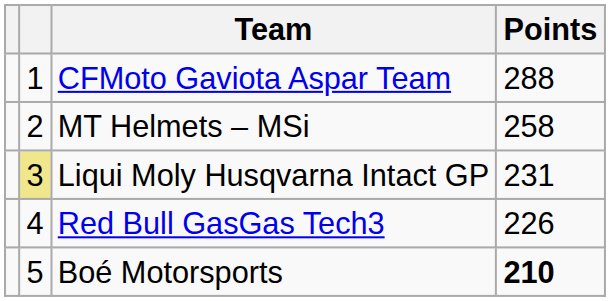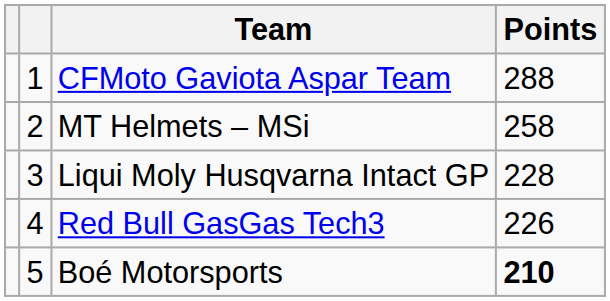 <table class="wikitable" style="font-size: 95%;">
 <tr>
 <th></th>
 <th></th>
 <th>Team</th>
 <th>Points</th>
 </tr>
 <tr>
 <td></td>
 <td align=center>1</td>
 <td> <a href='#'>CFMoto Gaviota Aspar Team</a></td>
 <td align=left>288</td>
 </tr>
 <tr>
 <td></td>
 <td align=center>2</td>
 <td> MT Helmets – MSi</td>
 <td align=left>258</td>
 </tr>
 <tr>
 <td></td>
-<td align=center style="background: khaki;">3</td>
+<td align=center>3</td>
 <td> Liqui Moly Husqvarna Intact GP</td>
-<td align=left>231</td>
+<td align=left>228</td>
 </tr>
 <tr>
 <td></td>
 <td align=center>4</td>
 <td> <a href='#'>Red Bull GasGas Tech3</a></td>
 <td align=left>226</td>
 </tr>
 <tr>
 <td></td>
 <td align=center>5</td>
 <td> Boé Motorsports</td>
 <td align=left><strong>210</strong></td>
 </tr>
 </table>
